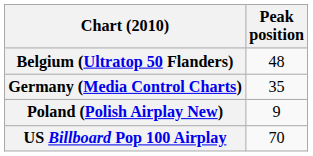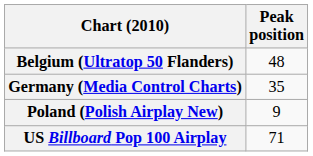 <table class="wikitable plainrowheaders" style="text-align:center;">
 <tr>
 <th scope="col">Chart (2010)</th>
 <th scope="col">Peak<br>position</th>
 </tr>
 <tr>
 <th scope="row">Belgium (<a href='#'>Ultratop 50</a> Flanders)</th>
 <td align="center">48</td>
 </tr>
 <tr>
 <th scope="row">Germany (<a href='#'>Media Control Charts</a>)</th>
 <td align="center">35</td>
 </tr>
 <tr>
 <th scope="row">Poland (<a href='#'>Polish Airplay New</a>)</th>
 <td align="center">9</td>
 </tr>
 <tr>
 <th scope="row">US <a href='#'><em>Billboard</em> Pop 100 Airplay</a></th>
-<td align="center">70</td>
+<td align="center">71</td>
 </tr>
 </table>
